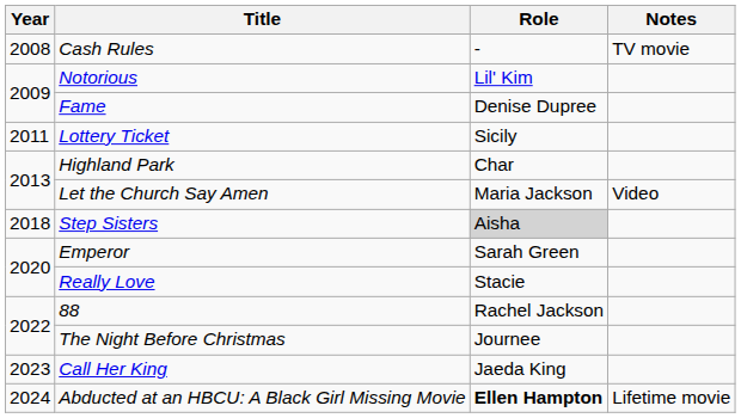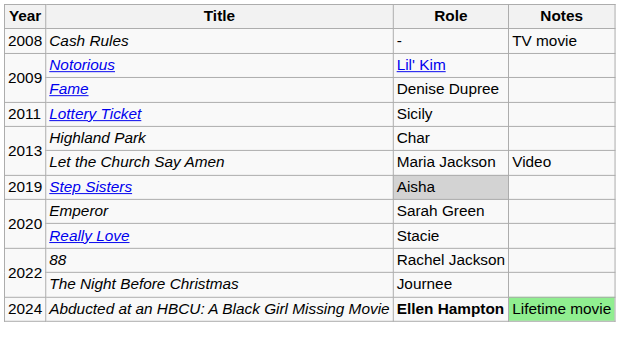 <table class="wikitable sortable">
 <tr>
 <th>Year</th>
 <th>Title</th>
 <th>Role</th>
 <th>Notes</th>
 </tr>
 <tr>
 <td>2008</td>
 <td><em>Cash Rules</em></td>
 <td>-</td>
 <td>TV movie</td>
 </tr>
 <tr>
 <td rowspan=2>2009</td>
 <td><em><a href='#'>Notorious</a></em></td>
 <td><a href='#'>Lil' Kim</a></td>
 <td></td>
 </tr>
 <tr>
 <td><em><a href='#'>Fame</a></em></td>
 <td>Denise Dupree</td>
 <td></td>
 </tr>
 <tr>
 <td>2011</td>
 <td><em><a href='#'>Lottery Ticket</a></em></td>
 <td>Sicily</td>
 <td></td>
 </tr>
 <tr>
 <td rowspan=2>2013</td>
 <td><em>Highland Park</em></td>
 <td>Char</td>
 <td></td>
 </tr>
 <tr>
 <td><em>Let the Church Say Amen</em></td>
 <td>Maria Jackson</td>
 <td>Video</td>
 </tr>
 <tr>
-<td>2018</td>
+<td>2019</td>
 <td><em><a href='#'>Step Sisters</a></em></td>
 <td style="background: lightgrey;">Aisha</td>
 <td></td>
 </tr>
 <tr>
 <td rowspan=2>2020</td>
 <td><em>Emperor</em></td>
 <td>Sarah Green</td>
 <td></td>
 </tr>
 <tr>
 <td><em><a href='#'>Really Love</a></em></td>
 <td>Stacie</td>
 <td></td>
 </tr>
 <tr>
 <td rowspan=2>2022</td>
 <td><em>88</em></td>
 <td>Rachel Jackson</td>
 <td></td>
 </tr>
 <tr>
 <td><em>The Night Before Christmas</em></td>
 <td>Journee</td>
 <td></td>
 </tr>
 <tr>
-<td>2023</td>
-<td><em><a href='#'>Call Her King</a></em></td>
-<td>Jaeda King</td>
-<td></td>
-</tr>
-<tr>
 <td>2024</td>
 <td><em>Abducted at an HBCU: A Black Girl Missing Movie</em></td>
 <td><strong>Ellen Hampton</strong></td>
-<td>Lifetime movie</td>
+<td style="background: lightgreen;">Lifetime movie</td>
 </tr>
 </table>
